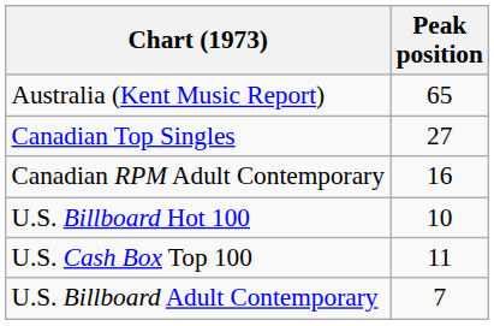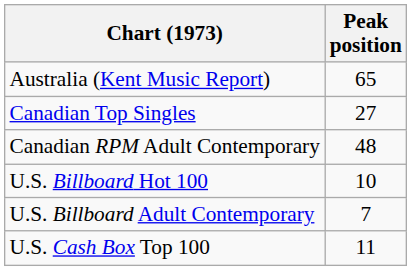 <table class="wikitable sortable">
 <tr>
 <th>Chart (1973)</th>
 <th>Peak<br>position</th>
 </tr>
 <tr>
 <td>Australia (<a href='#'>Kent Music Report</a>)</td>
 <td style="text-align:center;">65</td>
 </tr>
 <tr>
 <td><a href='#'>Canadian Top Singles</a></td>
 <td style="text-align:center;">27</td>
 </tr>
 <tr>
 <td>Canadian <em>RPM</em> Adult Contemporary</td>
-<td style="text-align:center;">16</td>
+<td style="text-align:center;">48</td>
 </tr>
 <tr>
 <td>U.S. <a href='#'><em>Billboard</em> Hot 100</a></td>
 <td style="text-align:center;">10</td>
 </tr>
 <tr>
+<td>U.S. <em>Billboard</em> <a href='#'>Adult Contemporary</a></td>
+<td style="text-align:center;">7</td>
+</tr>
+<tr>
 <td>U.S. <em><a href='#'>Cash Box</a></em> Top 100</td>
 <td style="text-align:center;">11</td>
 </tr>
-<tr>
-<td>U.S. <em>Billboard</em> <a href='#'>Adult Contemporary</a></td>
-<td style="text-align:center;">7</td>
-</tr>
 </table>
